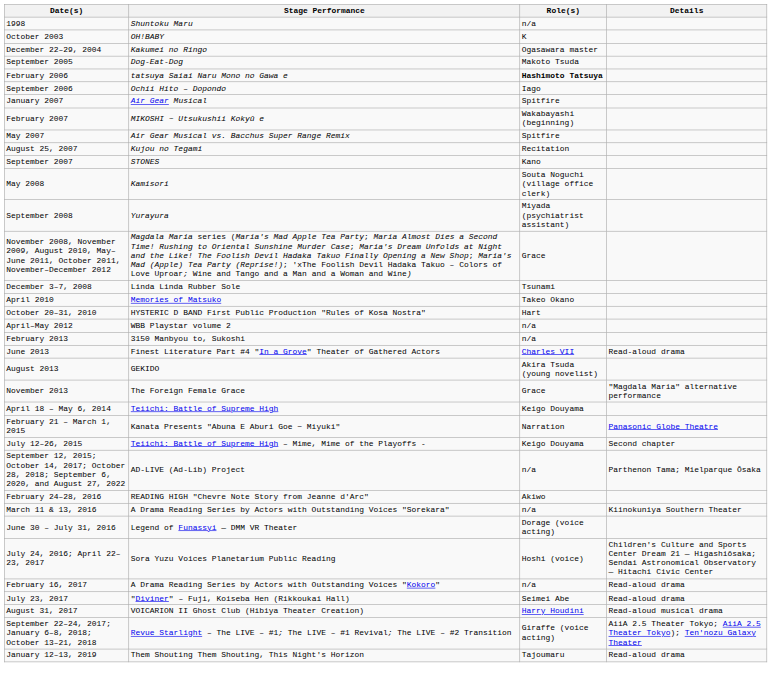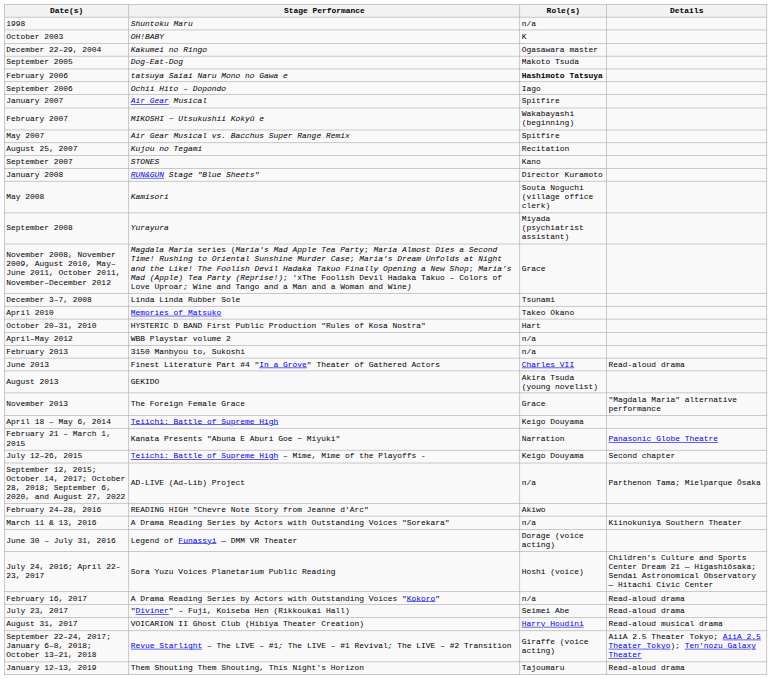 <table class="wikitable">
 <tr>
 <th>Date(s)</th>
 <th>Stage Performance</th>
 <th>Role(s)</th>
 <th>Details</th>
 </tr>
 <tr>
 <td>1998</td>
 <td><em>Shuntoku Maru</em></td>
 <td>n/a</td>
 <td></td>
 </tr>
 <tr>
 <td>October 2003</td>
 <td><em>OH!BABY</em></td>
 <td>K</td>
 <td></td>
 </tr>
 <tr>
 <td>December 22–29, 2004</td>
 <td><em>Kakumei no Ringo</em></td>
 <td>Ogasawara master</td>
 <td></td>
 </tr>
 <tr>
 <td>September 2005</td>
 <td><em>Dog-Eat-Dog</em></td>
 <td>Makoto Tsuda</td>
 <td></td>
 </tr>
 <tr>
 <td>February 2006</td>
 <td><em>tatsuya Saiai Naru Mono no Gawa e</em></td>
 <td><strong>Hashimoto Tatsuya</strong></td>
 <td></td>
 </tr>
 <tr>
 <td>September 2006</td>
 <td><em>Ochii Hito – Dopondo</em></td>
 <td>Iago</td>
 <td></td>
 </tr>
 <tr>
 <td>January 2007</td>
 <td><em><a href='#'>Air Gear</a> Musical</em></td>
 <td>Spitfire</td>
 <td></td>
 </tr>
 <tr>
 <td>February 2007</td>
 <td><em>MIKOSHI ~ Utsukushii Kokyū e</em></td>
 <td>Wakabayashi (beginning)</td>
 <td></td>
 </tr>
 <tr>
 <td>May 2007</td>
 <td><em>Air Gear Musical vs. Bacchus Super Range Remix</em></td>
 <td>Spitfire</td>
 <td></td>
 </tr>
 <tr>
 <td>August 25, 2007</td>
 <td><em>Kujou no Tegami</em></td>
 <td>Recitation</td>
 <td></td>
 </tr>
 <tr>
 <td>September 2007</td>
 <td><em>STONES</em></td>
 <td>Kano</td>
+<td></td>
+</tr>
+<tr>
+<td>January 2008</td>
+<td><em><a href='#'>RUN&GUN</a> Stage "Blue Sheets"</em></td>
+<td>Director Kuramoto</td>
 <td></td>
 </tr>
 <tr>
 <td>May 2008</td>
 <td><em>Kamisori</em></td>
 <td>Souta Noguchi (village office clerk)</td>
 <td></td>
 </tr>
 <tr>
 <td>September 2008</td>
 <td><em>Yurayura</em></td>
 <td>Miyada (psychiatrist assistant)</td>
 <td></td>
 </tr>
 <tr>
 <td>November 2008, November 2009, August 2010, May–June 2011, October 2011, November–December 2012</td>
 <td><em>Magdala Maria</em> series (<em>Maria's Mad Apple Tea Party</em>; <em>Maria Almost Dies a Second Time! Rushing to Oriental Sunshine Murder Case</em>; <em>Maria's Dream Unfolds at Night and the Like! The Foolish Devil Hadaka Takuo Finally Opening a New Shop</em>; <em>Maria's Mad (Apple) Tea Party (Reprise!)</em>; 'xThe Foolish Devil Hadaka Takuo – Colors of Love Uproar<em>; </em>Wine and Tango and a Man and a Woman and Wine<em>)</td>
 <td>Grace</td>
 <td></td>
 </tr>
 <tr>
 <td>December 3–7, 2008</td>
 <td></em>Linda Linda Rubber Sole<em></td>
 <td>Tsunami</td>
 <td></td>
 </tr>
 <tr>
 <td>April 2010</td>
 <td></em><a href='#'>Memories of Matsuko</a><em></td>
 <td>Takeo Okano</td>
 <td></td>
 </tr>
 <tr>
 <td>October 20–31, 2010</td>
 <td></em>HYSTERIC D BAND First Public Production "Rules of Kosa Nostra"<em></td>
 <td>Hart</td>
 <td></td>
 </tr>
 <tr>
 <td>April–May 2012</td>
 <td></em>WBB Playstar volume 2<em></td>
 <td>n/a</td>
 <td></td>
 </tr>
 <tr>
 <td>February 2013</td>
 <td></em>3150 Manbyou to, Sukoshi<em></td>
 <td>n/a</td>
 <td></td>
 </tr>
 <tr>
 <td>June 2013</td>
 <td></em>Finest Literature Part #4 "<a href='#'>In a Grove</a>" Theater of Gathered Actors<em></td>
 <td><a href='#'>Charles VII</a></td>
 <td>Read-aloud drama</td>
 </tr>
 <tr>
 <td>August 2013</td>
 <td></em>GEKIDO<em></td>
 <td>Akira Tsuda (young novelist)</td>
 <td></td>
 </tr>
 <tr>
 <td>November 2013</td>
 <td></em>The Foreign Female Grace<em></td>
 <td>Grace</td>
 <td>"Magdala Maria" alternative performance</td>
 </tr>
 <tr>
 <td>April 18 – May 6, 2014</td>
 <td></em><a href='#'>Teiichi: Battle of Supreme High</a><em></td>
 <td>Keigo Douyama</td>
 <td></td>
 </tr>
 <tr>
 <td>February 21 – March 1, 2015</td>
 <td></em>Kanata Presents "Abuna E Aburi Goe ~ Miyuki"<em></td>
 <td>Narration</td>
 <td><a href='#'>Panasonic Globe Theatre</a></td>
 </tr>
 <tr>
 <td>July 12–26, 2015</td>
 <td></em><a href='#'>Teiichi: Battle of Supreme High</a> – Mime, Mime of the Playoffs -<em></td>
 <td>Keigo Douyama</td>
 <td>Second chapter</td>
 </tr>
 <tr>
 <td>September 12, 2015; October 14, 2017; October 28, 2018; September 6, 2020, and August 27, 2022</td>
 <td></em>AD-LIVE (Ad-Lib) Project<em></td>
 <td>n/a</td>
 <td>Parthenon Tama; Mielparque Ōsaka</td>
 </tr>
 <tr>
 <td>February 24–28, 2016</td>
 <td></em>READING HIGH "Chevre Note Story from Jeanne d'Arc"<em></td>
 <td>Akiwo</td>
 <td></td>
 </tr>
 <tr>
 <td>March 11 & 13, 2016</td>
 <td></em>A Drama Reading Series by Actors with Outstanding Voices "Sorekara"<em></td>
 <td>n/a</td>
 <td>Kiinokuniya Southern Theater</td>
 </tr>
 <tr>
 <td>June 30 – July 31, 2016</td>
 <td></em>Legend of <a href='#'>Funassyi</a> — DMM VR Theater<em></td>
 <td>Dorage (voice acting)</td>
 <td></td>
 </tr>
 <tr>
 <td>July 24, 2016; April 22–23, 2017</td>
 <td></em>Sora Yuzu Voices Planetarium Public Reading<em></td>
 <td>Hoshi (voice)</td>
 <td>Children's Culture and Sports Center Dream 21 — Higashiōsaka; Sendai Astronomical Observatory — Hitachi Civic Center</td>
 </tr>
 <tr>
 <td>February 16, 2017</td>
 <td></em>A Drama Reading Series by Actors with Outstanding Voices "<a href='#'>Kokoro</a>"<em></td>
 <td>n/a</td>
 <td>Read-aloud drama</td>
 </tr>
 <tr>
 <td>July 23, 2017</td>
 <td></em>"<a href='#'>Diviner</a>" – Fuji, Koiseba Hen (Rikkoukai Hall)<em></td>
 <td>Seimei Abe</td>
 <td>Read-aloud drama</td>
 </tr>
 <tr>
 <td>August 31, 2017</td>
 <td></em>VOICARION II Ghost Club (Hibiya Theater Creation)<em></td>
 <td><a href='#'>Harry Houdini</a></td>
 <td>Read-aloud musical drama</td>
 </tr>
 <tr>
 <td>September 22–24, 2017; January 6–8, 2018; October 13–21, 2018</td>
 <td></em><a href='#'>Revue Starlight</a> – The LIVE – #1<em>; </em>The LIVE – #1 Revival<em>; </em>The LIVE – #2 Transition<em></td>
 <td>Giraffe (voice acting)</td>
 <td>AiiA 2.5 Theater Tokyo; <a href='#'>AiiA 2.5 Theater Tokyo</a>); <a href='#'>Ten'nozu Galaxy Theater</a></td>
 </tr>
 <tr>
 <td>January 12–13, 2019</td>
 <td></em>Them Shouting Them Shouting, This Night's Horizon<em></td>
 <td>Tajoumaru</td>
 <td>Read-aloud drama</td>
 </tr>
 </table>
